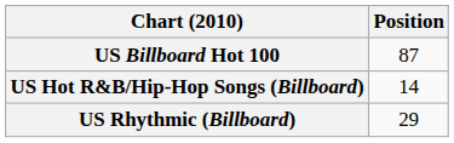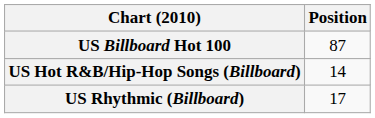 <table class="wikitable sortable plainrowheaders">
 <tr>
 <th scope="col">Chart (2010)</th>
 <th scope="col">Position</th>
 </tr>
 <tr>
 <th scope="row">US <em>Billboard</em> Hot 100</th>
 <td style="text-align:center;">87</td>
 </tr>
 <tr>
 <th scope="row">US Hot R&B/Hip-Hop Songs (<em>Billboard</em>)</th>
 <td style="text-align:center;">14</td>
 </tr>
 <tr>
 <th scope="row">US Rhythmic (<em>Billboard</em>)</th>
-<td style="text-align:center;">29</td>
+<td style="text-align:center;">17</td>
 </tr>
 </table>
